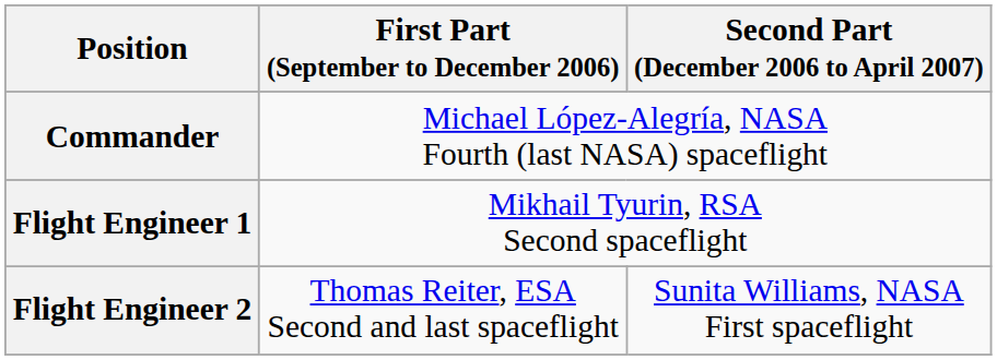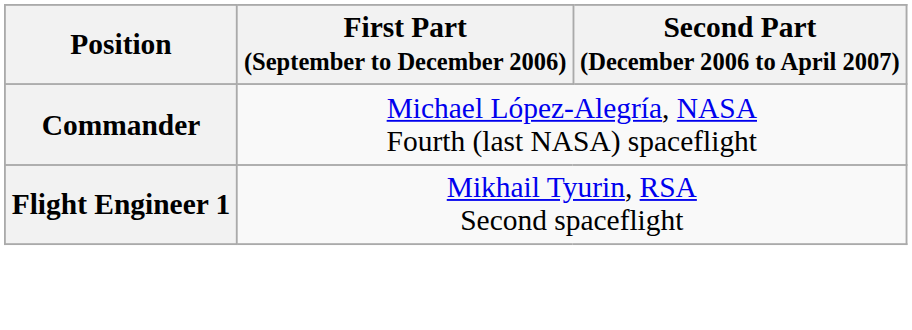 <table class="wikitable" style="text-align: center;">
 <tr>
 <th>Position</th>
 <th>First Part<br><small>(September to December 2006)</small></th>
 <th>Second Part<br><small>(December 2006 to April 2007)</small></th>
 </tr>
 <tr>
 <th>Commander</th>
 <td colspan=2> <a href='#'>Michael López-Alegría</a>, <a href='#'>NASA</a><br>Fourth (last NASA) spaceflight</td>
 </tr>
 <tr>
 <th>Flight Engineer 1</th>
 <td colspan=2> <a href='#'>Mikhail Tyurin</a>, <a href='#'>RSA</a><br>Second spaceflight</td>
 </tr>
-<tr>
-<th>Flight Engineer 2</th>
-<td> <a href='#'>Thomas Reiter</a>, <a href='#'>ESA</a><br>Second and last spaceflight</td>
-<td> <a href='#'>Sunita Williams</a>, <a href='#'>NASA</a><br>First spaceflight</td>
-</tr>
 </table>
